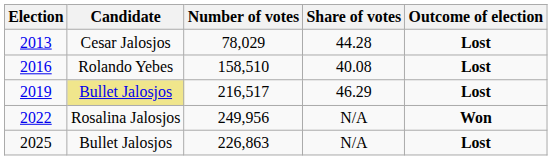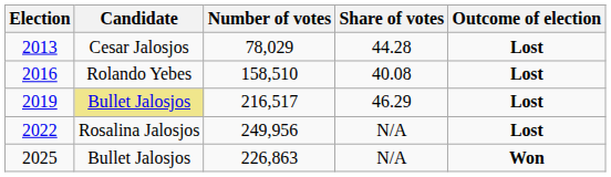 <table class=wikitable style="text-align:center;">
 <tr>
 <th>Election</th>
 <th>Candidate</th>
 <th>Number of votes</th>
 <th>Share of votes</th>
 <th>Outcome of election</th>
 </tr>
 <tr>
 <td><a href='#'>2013</a></td>
 <td>Cesar Jalosjos</td>
 <td>78,029</td>
 <td>44.28</td>
 <td><strong>Lost</strong></td>
 </tr>
 <tr>
 <td><a href='#'>2016</a></td>
 <td>Rolando Yebes</td>
 <td>158,510</td>
 <td>40.08</td>
 <td><strong>Lost</strong></td>
 </tr>
 <tr>
 <td><a href='#'>2019</a></td>
 <td style="background: khaki;"><a href='#'>Bullet Jalosjos</a></td>
 <td>216,517</td>
 <td>46.29</td>
 <td><strong>Lost</strong></td>
 </tr>
 <tr>
 <td><a href='#'>2022</a></td>
 <td>Rosalina Jalosjos</td>
 <td>249,956</td>
 <td>N/A</td>
-<td><strong>Won</strong></td>
+<td><strong>Lost</strong></td>
 </tr>
 <tr>
 <td>2025</td>
 <td>Bullet Jalosjos</td>
 <td>226,863</td>
 <td>N/A</td>
-<td><strong>Lost</strong></td>
+<td><strong>Won</strong></td>
 </tr>
 </table>
